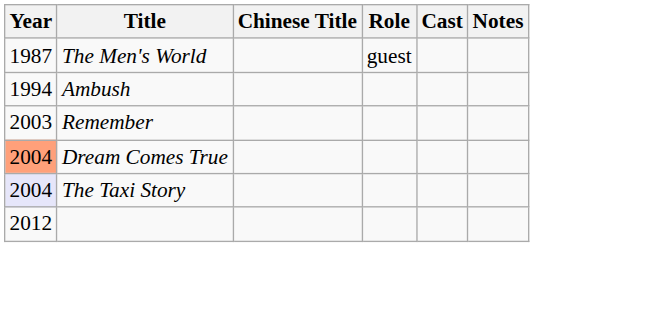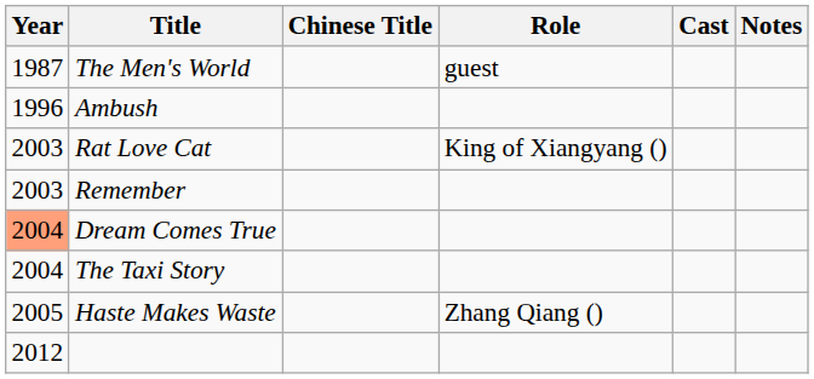 <table class="wikitable">
 <tr>
 <th>Year</th>
 <th>Title</th>
 <th>Chinese Title</th>
 <th>Role</th>
 <th>Cast</th>
 <th>Notes</th>
 </tr>
 <tr>
 <td>1987</td>
 <td><em>The Men's World</em></td>
 <td></td>
 <td>guest</td>
 <td></td>
 <td></td>
 </tr>
 <tr>
-<td>1994</td>
+<td>1996</td>
 <td><em>Ambush</em></td>
 <td></td>
 <td></td>
+<td></td>
+<td></td>
+</tr>
+<tr>
+<td>2003</td>
+<td><em>Rat Love Cat</em></td>
+<td></td>
+<td>King of Xiangyang ()</td>
 <td></td>
 <td></td>
 </tr>
 <tr>
 <td>2003</td>
 <td><em>Remember</em></td>
 <td></td>
 <td></td>
 <td></td>
 <td></td>
 </tr>
 <tr>
 <td style="background: lightsalmon;">2004</td>
 <td><em>Dream Comes True</em></td>
 <td></td>
 <td></td>
 <td></td>
 <td></td>
 </tr>
 <tr>
-<td style="background: lavender;">2004</td>
+<td>2004</td>
 <td><em>The Taxi Story</em></td>
 <td></td>
 <td></td>
+<td></td>
+<td></td>
+</tr>
+<tr>
+<td>2005</td>
+<td><em>Haste Makes Waste</em></td>
+<td></td>
+<td>Zhang Qiang ()</td>
 <td></td>
 <td></td>
 </tr>
 <tr>
 <td>2012</td>
 <td></td>
 <td></td>
 <td></td>
 <td></td>
 <td></td>
 </tr>
 </table>
